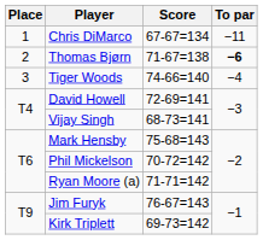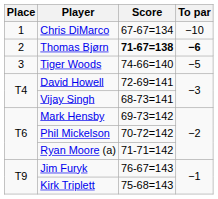 <table class="wikitable">
 <tr>
 <th>Place</th>
 <th>Player</th>
 <th>Score</th>
 <th>To par</th>
 </tr>
 <tr>
 <td align=center>1</td>
 <td> <a href='#'>Chris DiMarco</a></td>
 <td align=center>67-67=134</td>
-<td align=center>−11</td>
+<td align=center>−10</td>
 </tr>
 <tr>
 <td align=center>2</td>
 <td> <a href='#'>Thomas Bjørn</a></td>
-<td align=center>71-67=138</td>
+<td align=center><strong>71-67=138</strong></td>
 <td align=center><strong>−6</strong></td>
 </tr>
 <tr>
 <td align=center>3</td>
 <td> <a href='#'>Tiger Woods</a></td>
 <td align=center>74-66=140</td>
-<td align=center>−4</td>
+<td align=center>−5</td>
 </tr>
 <tr>
 <td align=center rowspan="2">T4</td>
 <td> <a href='#'>David Howell</a></td>
 <td align=center>72-69=141</td>
 <td rowspan="2" align=center>−3</td>
 </tr>
 <tr>
 <td> <a href='#'>Vijay Singh</a></td>
 <td align=center>68-73=141</td>
 </tr>
 <tr>
 <td align=center rowspan="3">T6</td>
 <td> <a href='#'>Mark Hensby</a></td>
-<td align=center>75-68=143</td>
+<td align=center>69-73=142</td>
 <td rowspan="3" align=center>−2</td>
 </tr>
 <tr>
 <td> <a href='#'>Phil Mickelson</a></td>
 <td align=center>70-72=142</td>
 </tr>
 <tr>
 <td> <a href='#'>Ryan Moore</a> (a)</td>
 <td align=center>71-71=142</td>
 </tr>
 <tr>
 <td align=center rowspan="2">T9</td>
 <td> <a href='#'>Jim Furyk</a></td>
 <td align=center>76-67=143</td>
 <td rowspan="2" align=center>−1</td>
 </tr>
 <tr>
 <td> <a href='#'>Kirk Triplett</a></td>
-<td align=center>69-73=142</td>
+<td align=center>75-68=143</td>
 </tr>
 </table>
